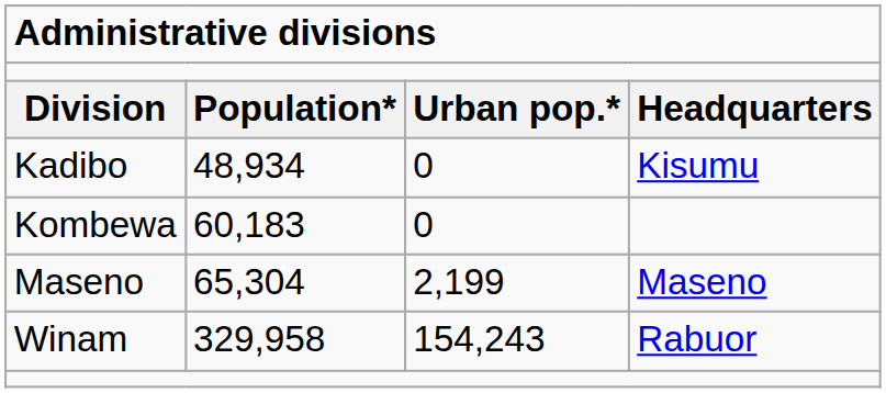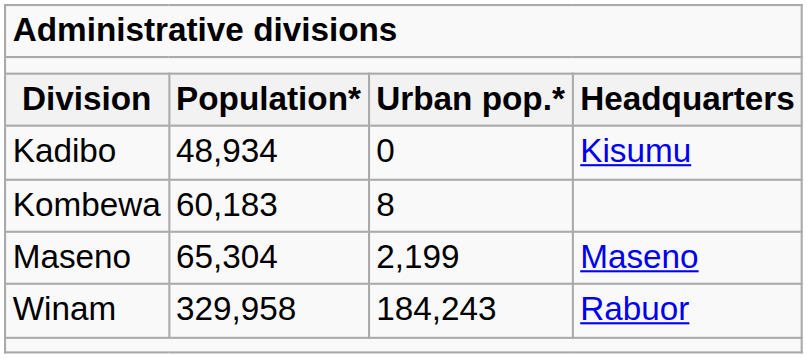 <table class="wikitable">
 <tr>
 <td colspan="4"><strong>Administrative divisions</strong></td>
 </tr>
 <tr>
 <td colspan="4"></td>
 </tr>
 <tr>
 <th>Division</th>
 <th>Population*</th>
 <th>Urban pop.*</th>
 <th>Headquarters</th>
 </tr>
 <tr>
 <td>Kadibo</td>
 <td>48,934</td>
 <td>0</td>
 <td><a href='#'>Kisumu</a></td>
 </tr>
 <tr>
 <td>Kombewa</td>
 <td>60,183</td>
-<td>0</td>
+<td>8</td>
 <td></td>
 </tr>
 <tr>
 <td>Maseno</td>
 <td>65,304</td>
 <td>2,199</td>
 <td><a href='#'>Maseno</a></td>
 </tr>
 <tr>
 <td>Winam</td>
 <td>329,958</td>
-<td>154,243</td>
+<td>184,243</td>
 <td><a href='#'>Rabuor</a></td>
 </tr>
 <tr>
 <td colspan="4"></td>
 </tr>
 </table>
